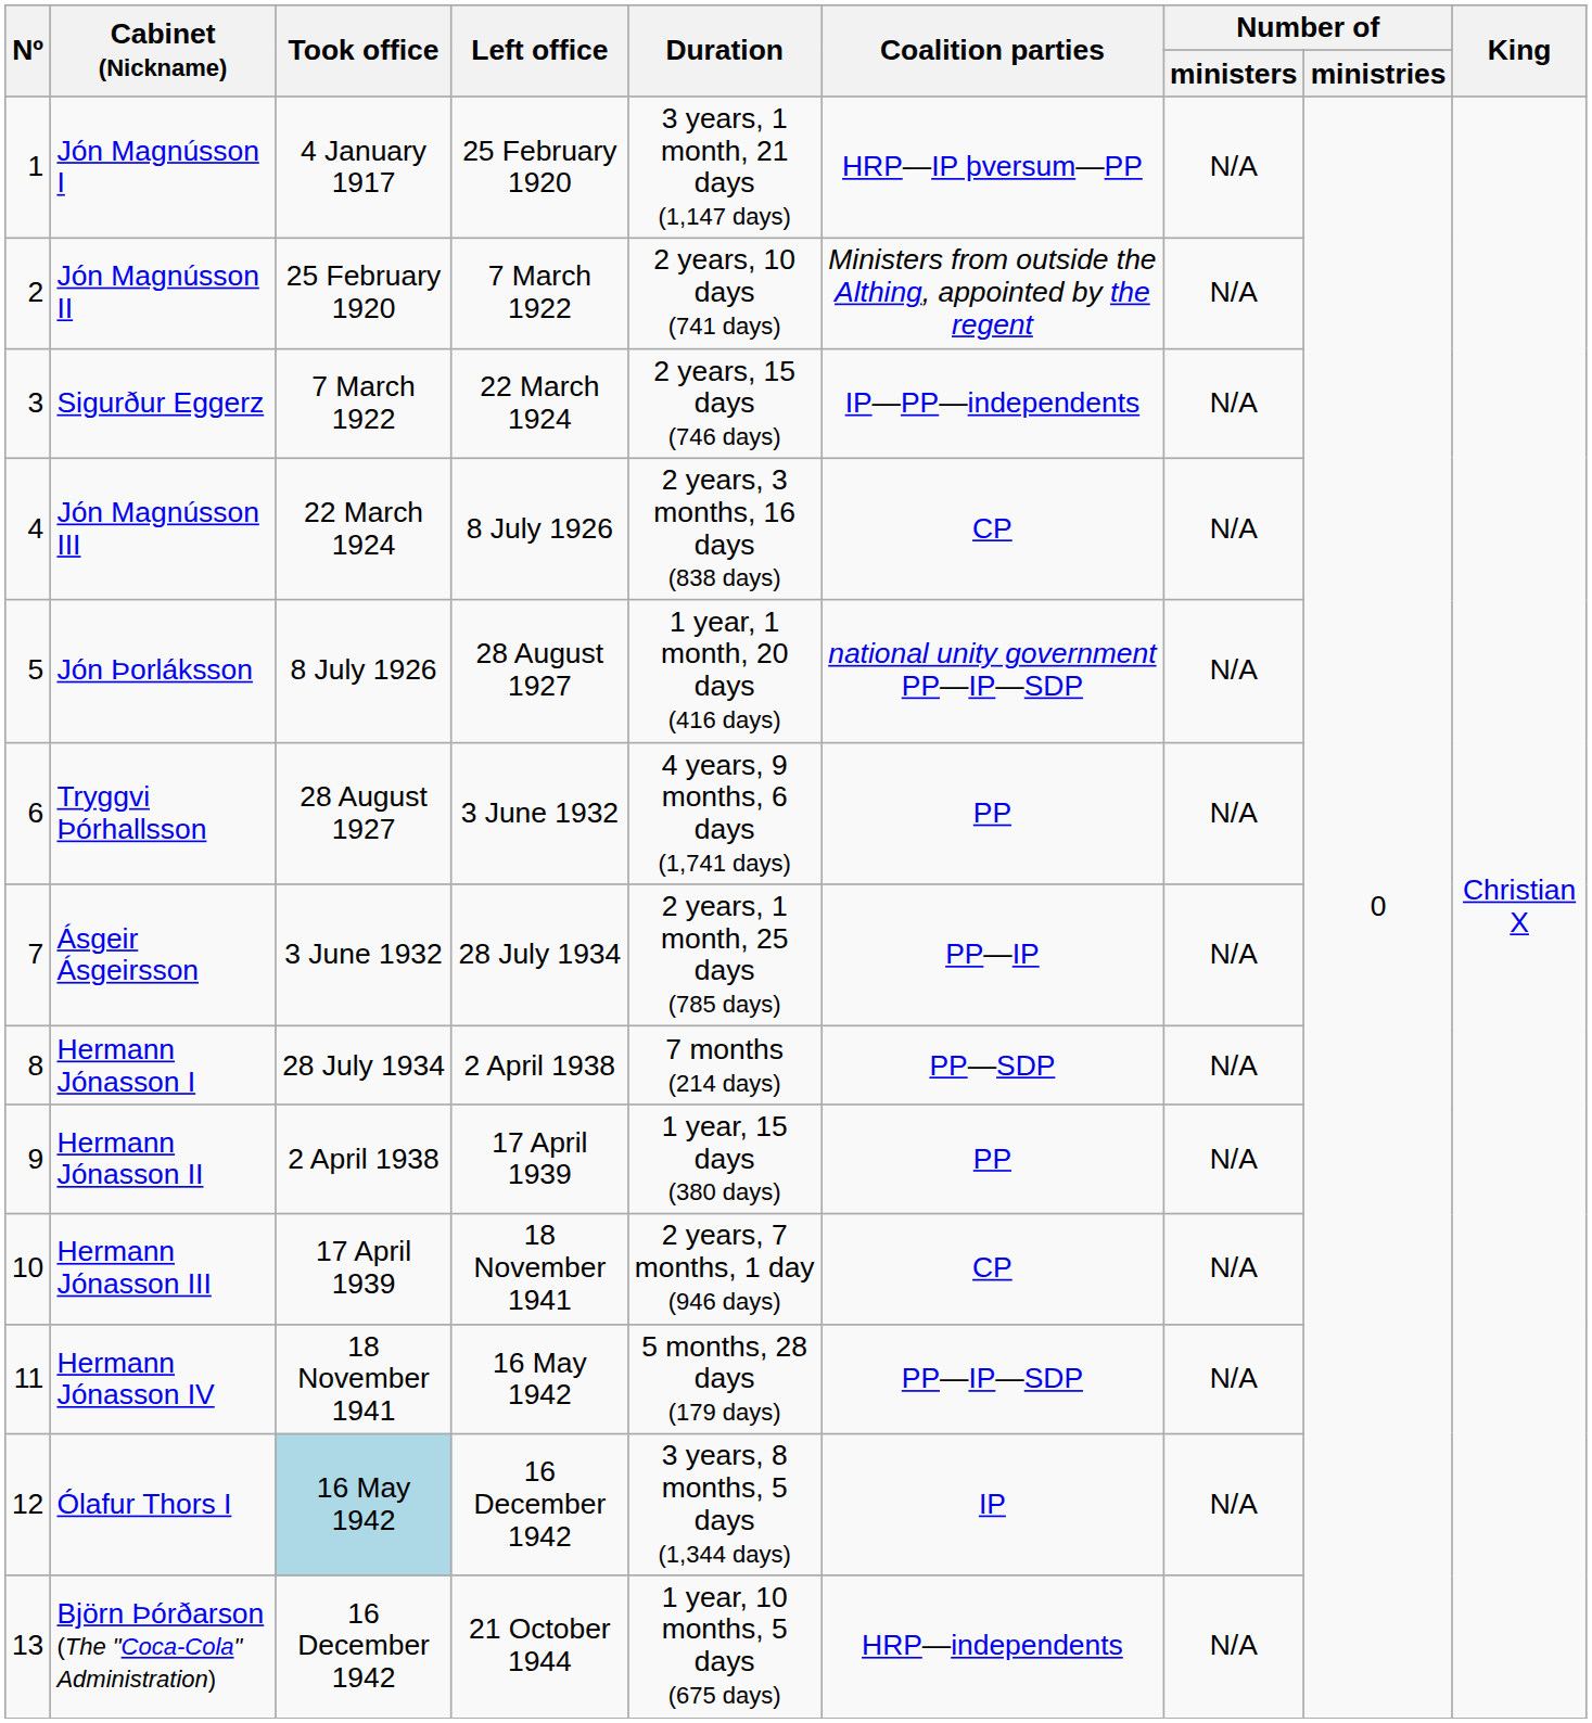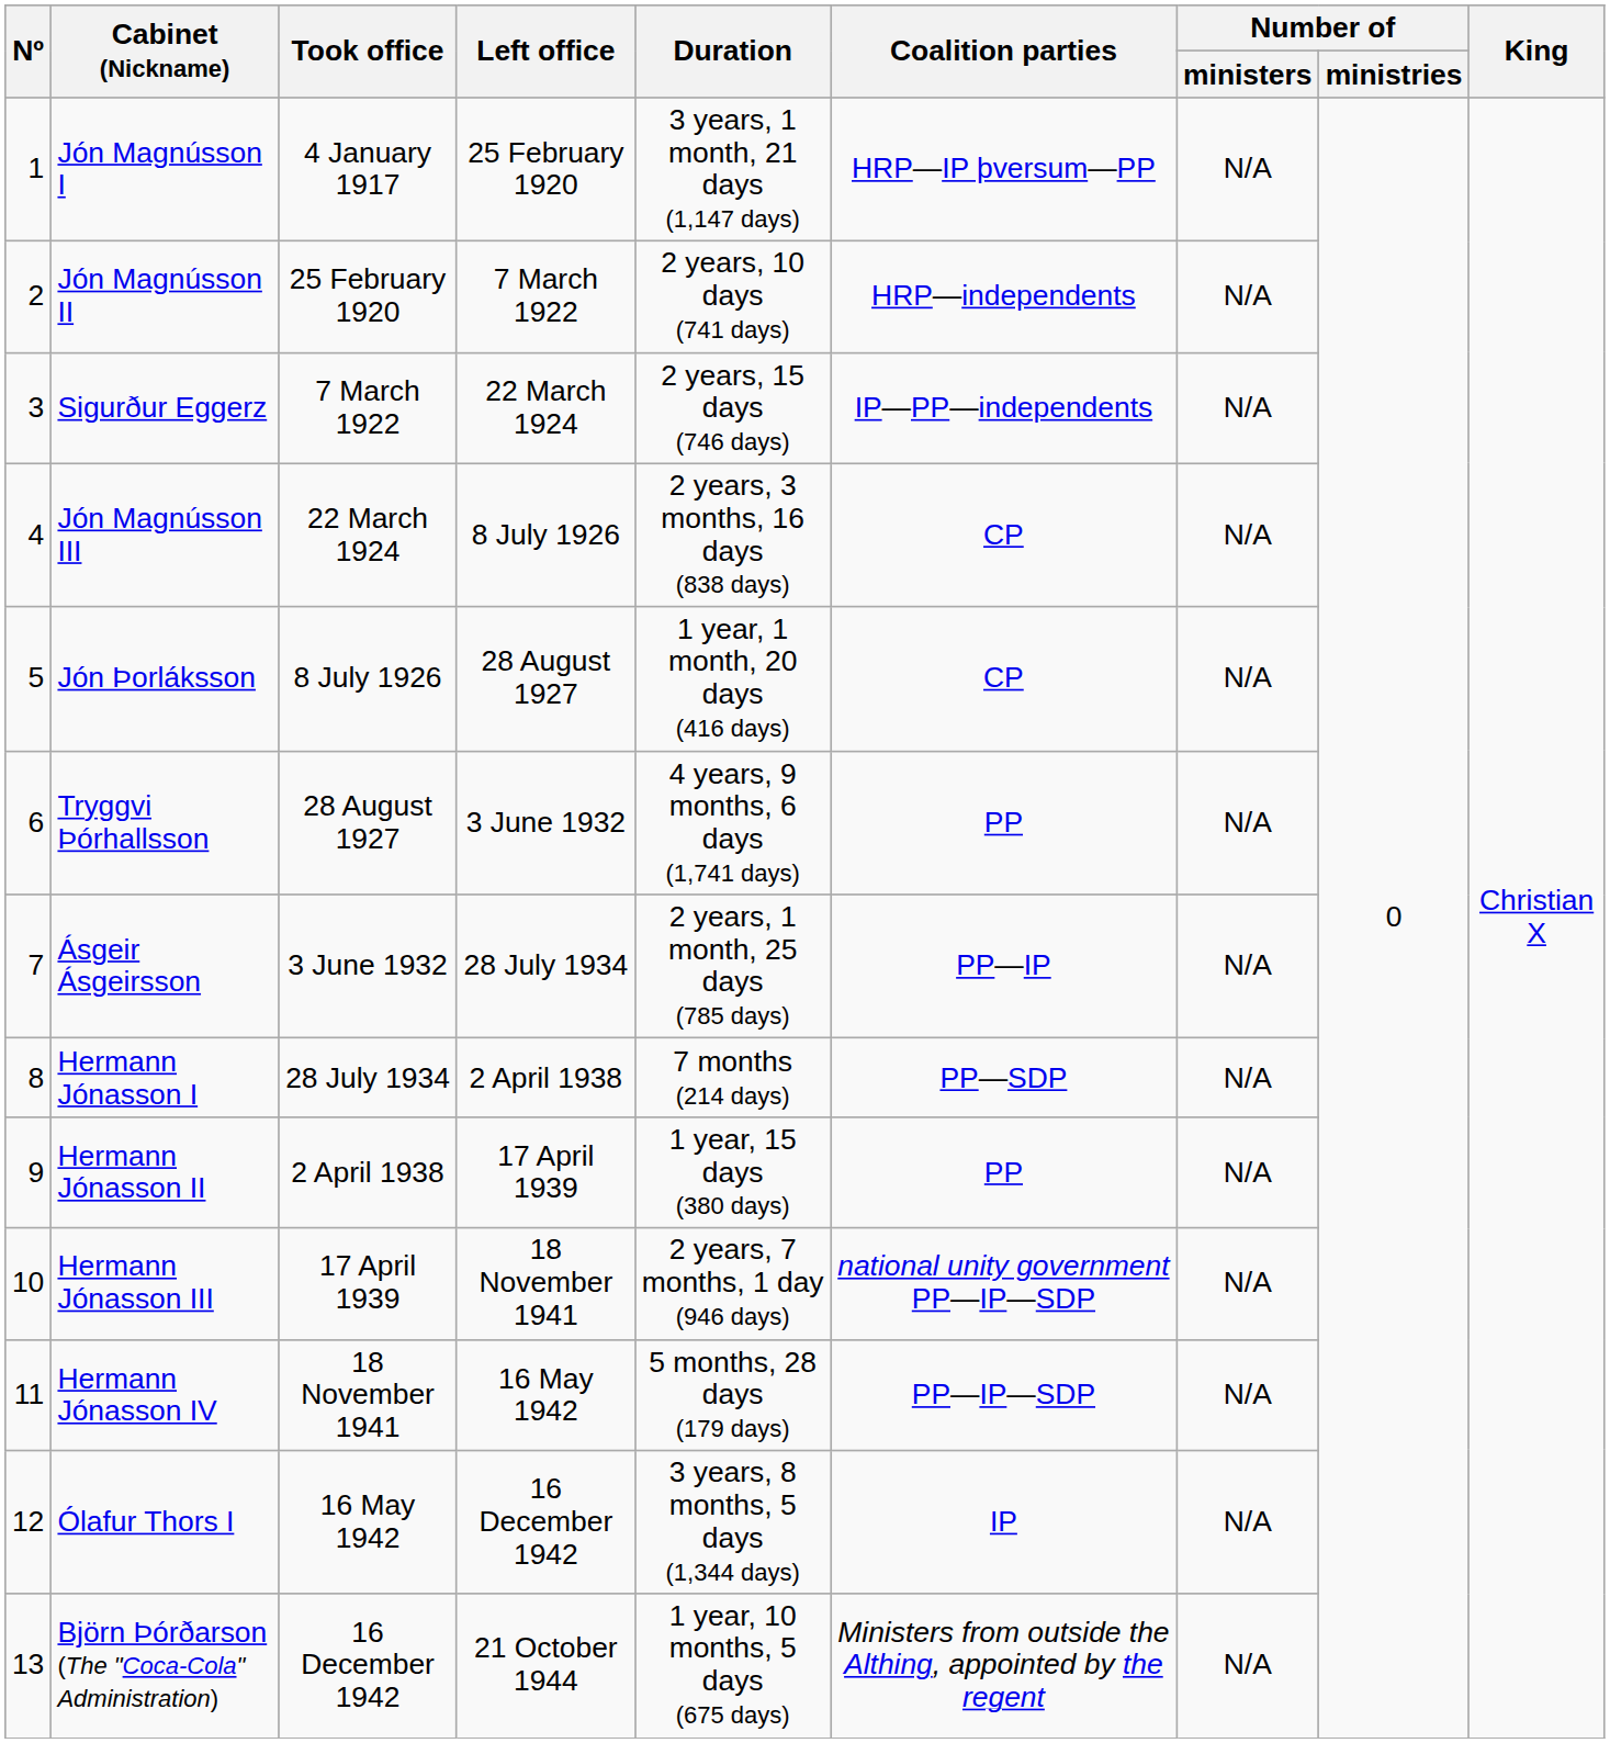 <table class="wikitable" style="text-align: center; width: 100%;">
 <tr>
 <th rowspan="2">Nº</th>
 <th rowspan="2">Cabinet<br><small>(Nickname)</small></th>
 <th rowspan="2">Took office</th>
 <th rowspan="2">Left office</th>
 <th rowspan="2">Duration</th>
 <th rowspan="2">Coalition parties</th>
 <th colspan="2">Number of</th>
 <th rowspan="2">King</th>
 </tr>
 <tr>
 <th>ministers</th>
 <th>ministries</th>
 </tr>
 <tr>
 <td style="text-align: right;">1</td>
 <td style="text-align: left;"><a href='#'>Jón Magnússon I</a></td>
 <td>4 January 1917</td>
 <td>25 February 1920</td>
 <td>3 years, 1 month, 21 days<br><small>(1,147 days)</small></td>
 <td><a href='#'>HRP</a>—<a href='#'>IP þversum</a>—<a href='#'>PP</a></td>
 <td>N/A</td>
 <td rowspan="13">0</td>
 <td rowspan="13"><a href='#'>Christian X</a></td>
 </tr>
 <tr>
 <td style="text-align: right;">2</td>
 <td style="text-align: left;"><a href='#'>Jón Magnússon II</a></td>
 <td>25 February 1920</td>
 <td>7 March 1922</td>
 <td>2 years, 10 days<br><small>(741 days)</small></td>
-<td><em>Ministers from outside the <a href='#'>Althing</a>, appointed by <a href='#'>the regent</a></em></td>
+<td><a href='#'>HRP</a>—<a href='#'>independents</a></td>
 <td>N/A</td>
 </tr>
 <tr>
 <td style="text-align: right;">3</td>
 <td style="text-align: left;"><a href='#'>Sigurður Eggerz</a></td>
 <td>7 March 1922</td>
 <td>22 March 1924</td>
 <td>2 years, 15 days<br><small>(746 days)</small></td>
 <td><a href='#'>IP</a>—<a href='#'>PP</a>—<a href='#'>independents</a></td>
 <td>N/A</td>
 </tr>
 <tr>
 <td style="text-align: right;">4</td>
 <td style="text-align: left;"><a href='#'>Jón Magnússon III</a></td>
 <td>22 March 1924</td>
 <td>8 July 1926</td>
 <td>2 years, 3 months, 16 days<br><small>(838 days)</small></td>
 <td><a href='#'>CP</a></td>
 <td>N/A</td>
 </tr>
 <tr>
 <td style="text-align: right;">5</td>
 <td style="text-align: left;"><a href='#'>Jón Þorláksson</a></td>
 <td>8 July 1926</td>
 <td>28 August 1927</td>
 <td>1 year, 1 month, 20 days<br><small>(416 days)</small></td>
-<td><em><a href='#'>national unity government</a></em><br><a href='#'>PP</a>—<a href='#'>IP</a>—<a href='#'>SDP</a></td>
+<td><a href='#'>CP</a></td>
 <td>N/A</td>
 </tr>
 <tr>
 <td style="text-align: right;">6</td>
 <td style="text-align: left;"><a href='#'>Tryggvi Þórhallsson</a></td>
 <td>28 August 1927</td>
 <td>3 June 1932</td>
 <td>4 years, 9 months, 6 days<br><small>(1,741 days)</small></td>
 <td><a href='#'>PP</a></td>
 <td>N/A</td>
 </tr>
 <tr>
 <td style="text-align: right;">7</td>
 <td style="text-align: left;"><a href='#'>Ásgeir Ásgeirsson</a></td>
 <td>3 June 1932</td>
 <td>28 July 1934</td>
 <td>2 years, 1 month, 25 days<br><small>(785 days)</small></td>
 <td><a href='#'>PP</a>—<a href='#'>IP</a></td>
 <td>N/A</td>
 </tr>
 <tr>
 <td style="text-align: right;">8</td>
 <td style="text-align: left;"><a href='#'>Hermann Jónasson I</a></td>
 <td>28 July 1934</td>
 <td>2 April 1938</td>
 <td>7 months<br><small>(214 days)</small></td>
 <td><a href='#'>PP</a>—<a href='#'>SDP</a></td>
 <td>N/A</td>
 </tr>
 <tr>
 <td style="text-align: right;">9</td>
 <td style="text-align: left;"><a href='#'>Hermann Jónasson II</a></td>
 <td>2 April 1938</td>
 <td>17 April 1939</td>
 <td>1 year, 15 days<br><small>(380 days)</small></td>
 <td><a href='#'>PP</a></td>
 <td>N/A</td>
 </tr>
 <tr>
 <td style="text-align: right;">10</td>
 <td style="text-align: left;"><a href='#'>Hermann Jónasson III</a></td>
 <td>17 April 1939</td>
 <td>18 November 1941</td>
 <td>2 years, 7 months, 1 day<br><small>(946 days)</small></td>
-<td><a href='#'>CP</a></td>
+<td><em><a href='#'>national unity government</a></em><br><a href='#'>PP</a>—<a href='#'>IP</a>—<a href='#'>SDP</a></td>
 <td>N/A</td>
 </tr>
 <tr>
 <td style="text-align: right;">11</td>
 <td style="text-align: left;"><a href='#'>Hermann Jónasson IV</a></td>
 <td>18 November 1941</td>
 <td>16 May 1942</td>
 <td>5 months, 28 days<br><small>(179 days)</small></td>
 <td><a href='#'>PP</a>—<a href='#'>IP</a>—<a href='#'>SDP</a></td>
 <td>N/A</td>
 </tr>
 <tr>
 <td style="text-align: right;">12</td>
 <td style="text-align: left;"><a href='#'>Ólafur Thors I</a></td>
-<td style="background: lightblue;">16 May 1942</td>
+<td>16 May 1942</td>
 <td>16 December 1942</td>
 <td>3 years, 8 months, 5 days<br><small>(1,344 days)</small></td>
 <td><a href='#'>IP</a></td>
 <td>N/A</td>
 </tr>
 <tr>
 <td style="text-align: right;">13</td>
 <td style="text-align: left;"><a href='#'>Björn Þórðarson</a><br><small>(<em>The "<a href='#'>Coca-Cola</a>" Administration</em>)</small></td>
 <td>16 December 1942</td>
 <td>21 October 1944</td>
 <td>1 year, 10 months, 5 days<br><small>(675 days)</small></td>
-<td><a href='#'>HRP</a>—<a href='#'>independents</a></td>
+<td><em>Ministers from outside the <a href='#'>Althing</a>, appointed by <a href='#'>the regent</a></em></td>
 <td>N/A</td>
 </tr>
 </table>
